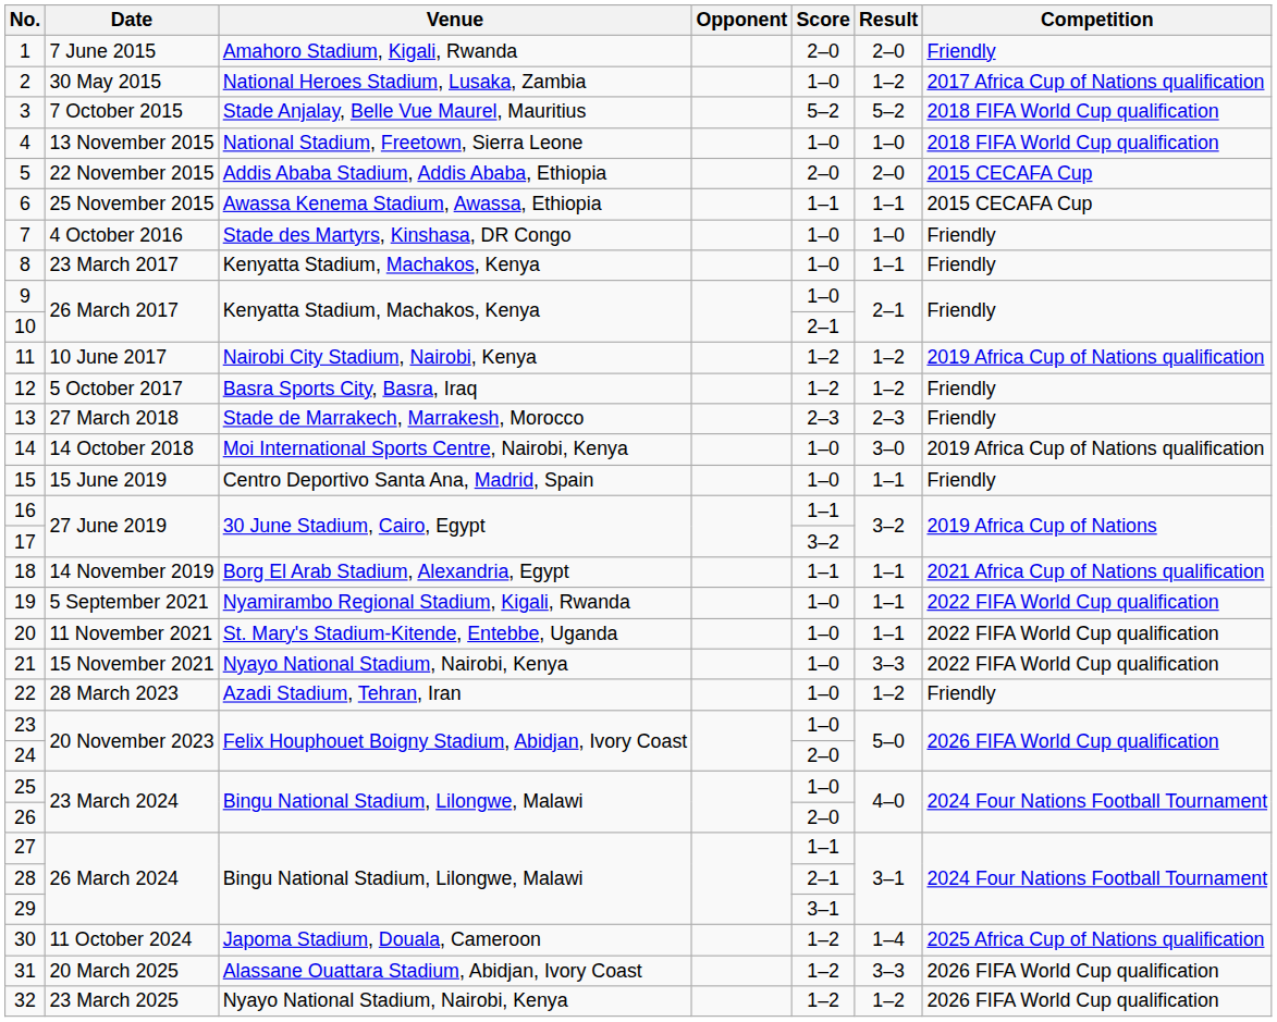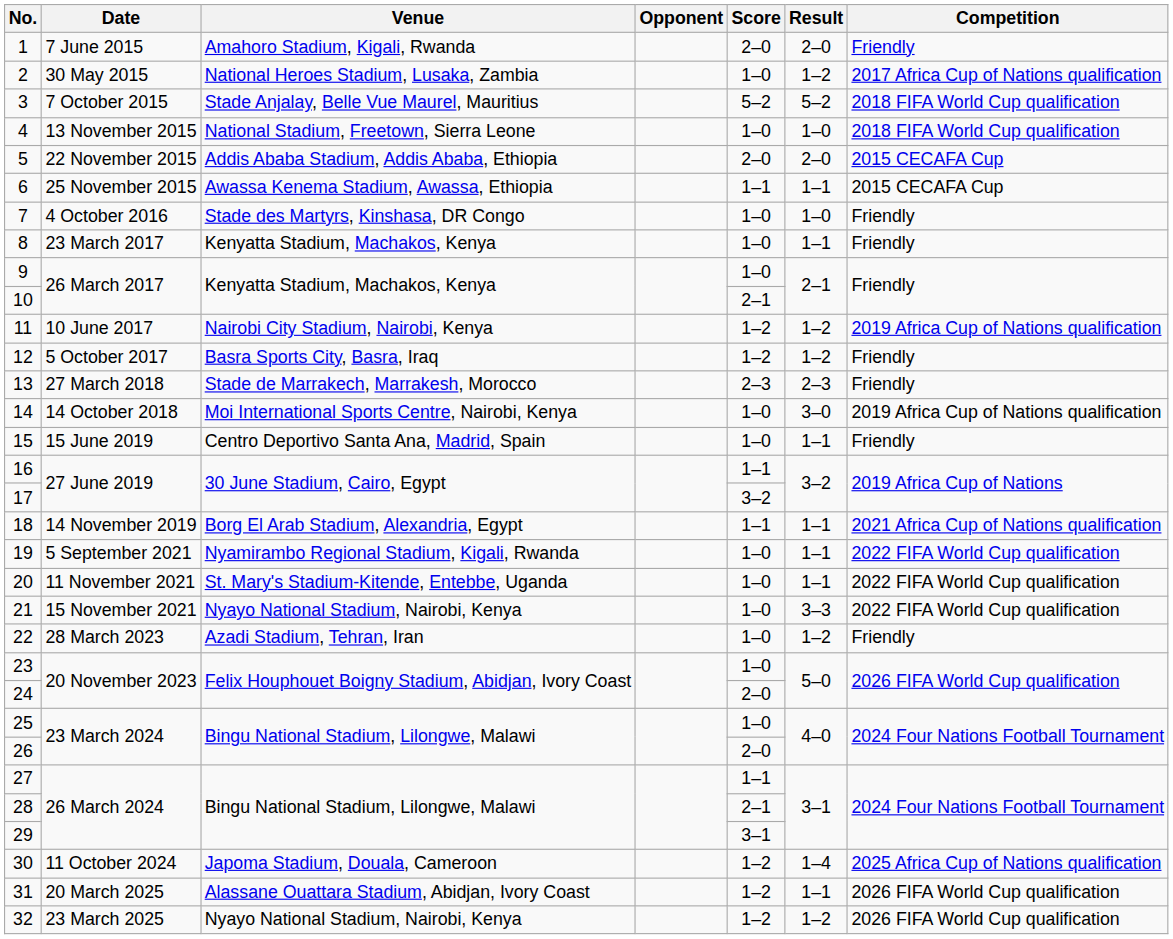 <table class="wikitable sortable">
 <tr>
 <th scope="col">No.</th>
 <th scope="col">Date</th>
 <th scope="col">Venue</th>
 <th scope="col">Opponent</th>
 <th scope="col">Score</th>
 <th scope="col">Result</th>
 <th scope="col">Competition</th>
 </tr>
 <tr>
 <td align="center">1</td>
 <td>7 June 2015</td>
 <td><a href='#'>Amahoro Stadium</a>, <a href='#'>Kigali</a>, Rwanda</td>
 <td></td>
 <td align="center">2–0</td>
 <td align="center">2–0</td>
 <td><a href='#'>Friendly</a></td>
 </tr>
 <tr>
 <td align="center">2</td>
 <td>30 May 2015</td>
 <td><a href='#'>National Heroes Stadium</a>, <a href='#'>Lusaka</a>, Zambia</td>
 <td></td>
 <td align="center">1–0</td>
 <td align="center">1–2</td>
 <td><a href='#'>2017 Africa Cup of Nations qualification</a></td>
 </tr>
 <tr>
 <td align="center">3</td>
 <td>7 October 2015</td>
 <td><a href='#'>Stade Anjalay</a>, <a href='#'>Belle Vue Maurel</a>, Mauritius</td>
 <td></td>
 <td align="center">5–2</td>
 <td align="center">5–2</td>
 <td><a href='#'>2018 FIFA World Cup qualification</a></td>
 </tr>
 <tr>
 <td align="center">4</td>
 <td>13 November 2015</td>
 <td><a href='#'>National Stadium</a>, <a href='#'>Freetown</a>, Sierra Leone</td>
 <td></td>
 <td align="center">1–0</td>
 <td align="center">1–0</td>
 <td><a href='#'>2018 FIFA World Cup qualification</a></td>
 </tr>
 <tr>
 <td align="center">5</td>
 <td>22 November 2015</td>
 <td><a href='#'>Addis Ababa Stadium</a>, <a href='#'>Addis Ababa</a>, Ethiopia</td>
 <td></td>
 <td align="center">2–0</td>
 <td align="center">2–0</td>
 <td><a href='#'>2015 CECAFA Cup</a></td>
 </tr>
 <tr>
 <td align="center">6</td>
 <td>25 November 2015</td>
 <td><a href='#'>Awassa Kenema Stadium</a>, <a href='#'>Awassa</a>, Ethiopia</td>
 <td></td>
 <td align="center">1–1</td>
 <td align="center">1–1</td>
 <td>2015 CECAFA Cup</td>
 </tr>
 <tr>
 <td align="center">7</td>
 <td>4 October 2016</td>
 <td><a href='#'>Stade des Martyrs</a>, <a href='#'>Kinshasa</a>, DR Congo</td>
 <td></td>
 <td align="center">1–0</td>
 <td align="center">1–0</td>
 <td>Friendly</td>
 </tr>
 <tr>
 <td align="center">8</td>
 <td>23 March 2017</td>
 <td>Kenyatta Stadium, <a href='#'>Machakos</a>, Kenya</td>
 <td></td>
 <td align="center">1–0</td>
 <td align="center">1–1</td>
 <td>Friendly</td>
 </tr>
 <tr>
 <td align="center">9</td>
 <td rowspan="2">26 March 2017</td>
 <td rowspan="2">Kenyatta Stadium, Machakos, Kenya</td>
 <td rowspan="2"></td>
 <td align="center">1–0</td>
 <td rowspan="2" style="text-align:center">2–1</td>
 <td rowspan="2">Friendly</td>
 </tr>
 <tr>
 <td align="center">10</td>
 <td align="center">2–1</td>
 </tr>
 <tr>
 <td align="center">11</td>
 <td>10 June 2017</td>
 <td><a href='#'>Nairobi City Stadium</a>, <a href='#'>Nairobi</a>, Kenya</td>
 <td></td>
 <td align="center">1–2</td>
 <td align="center">1–2</td>
 <td><a href='#'>2019 Africa Cup of Nations qualification</a></td>
 </tr>
 <tr>
 <td align="center">12</td>
 <td>5 October 2017</td>
 <td><a href='#'>Basra Sports City</a>, <a href='#'>Basra</a>, Iraq</td>
 <td></td>
 <td align="center">1–2</td>
 <td align="center">1–2</td>
 <td>Friendly</td>
 </tr>
 <tr>
 <td align="center">13</td>
 <td>27 March 2018</td>
 <td><a href='#'>Stade de Marrakech</a>, <a href='#'>Marrakesh</a>, Morocco</td>
 <td></td>
 <td align="center">2–3</td>
 <td align="center">2–3</td>
 <td>Friendly</td>
 </tr>
 <tr>
 <td align="center">14</td>
 <td>14 October 2018</td>
 <td><a href='#'>Moi International Sports Centre</a>, Nairobi, Kenya</td>
 <td></td>
 <td align="center">1–0</td>
 <td align="center">3–0</td>
 <td>2019 Africa Cup of Nations qualification</td>
 </tr>
 <tr>
 <td align="center">15</td>
 <td>15 June 2019</td>
 <td>Centro Deportivo Santa Ana, <a href='#'>Madrid</a>, Spain</td>
 <td></td>
 <td align="center">1–0</td>
 <td align="center">1–1</td>
 <td>Friendly</td>
 </tr>
 <tr>
 <td align="center">16</td>
 <td rowspan="2">27 June 2019</td>
 <td rowspan="2"><a href='#'>30 June Stadium</a>, <a href='#'>Cairo</a>, Egypt</td>
 <td rowspan="2"></td>
 <td align="center">1–1</td>
 <td rowspan="2" style="text-align:center">3–2</td>
 <td rowspan="2"><a href='#'>2019 Africa Cup of Nations</a></td>
 </tr>
 <tr>
 <td align="center">17</td>
 <td align="center">3–2</td>
 </tr>
 <tr>
 <td align="center">18</td>
 <td>14 November 2019</td>
 <td><a href='#'>Borg El Arab Stadium</a>, <a href='#'>Alexandria</a>, Egypt</td>
 <td></td>
 <td align="center">1–1</td>
 <td align="center">1–1</td>
 <td><a href='#'>2021 Africa Cup of Nations qualification</a></td>
 </tr>
 <tr>
 <td align="center">19</td>
 <td>5 September 2021</td>
 <td><a href='#'>Nyamirambo Regional Stadium</a>, <a href='#'>Kigali</a>, Rwanda</td>
 <td></td>
 <td align="center">1–0</td>
 <td align="center">1–1</td>
 <td><a href='#'>2022 FIFA World Cup qualification</a></td>
 </tr>
 <tr>
 <td align="center">20</td>
 <td>11 November 2021</td>
 <td><a href='#'>St. Mary's Stadium-Kitende</a>, <a href='#'>Entebbe</a>, Uganda</td>
 <td></td>
 <td align="center">1–0</td>
 <td align="center">1–1</td>
 <td>2022 FIFA World Cup qualification</td>
 </tr>
 <tr>
 <td align="center">21</td>
 <td>15 November 2021</td>
 <td><a href='#'>Nyayo National Stadium</a>, Nairobi, Kenya</td>
 <td></td>
 <td align="center">1–0</td>
 <td align="center">3–3</td>
 <td>2022 FIFA World Cup qualification</td>
 </tr>
 <tr>
 <td align="center">22</td>
 <td>28 March 2023</td>
 <td><a href='#'>Azadi Stadium</a>, <a href='#'>Tehran</a>, Iran</td>
 <td></td>
 <td align="center">1–0</td>
 <td align="center">1–2</td>
 <td>Friendly</td>
 </tr>
 <tr>
 <td align="center">23</td>
 <td rowspan=2>20 November 2023</td>
 <td rowspan=2><a href='#'>Felix Houphouet Boigny Stadium</a>, <a href='#'>Abidjan</a>, Ivory Coast</td>
 <td rowspan=2></td>
 <td align="center">1–0</td>
 <td rowspan=2 align="center">5–0</td>
 <td rowspan=2><a href='#'>2026 FIFA World Cup qualification</a></td>
 </tr>
 <tr>
 <td align="center">24</td>
 <td align="center">2–0</td>
 </tr>
 <tr>
 <td align="center">25</td>
 <td rowspan="2">23 March 2024</td>
 <td rowspan="2"><a href='#'>Bingu National Stadium</a>, <a href='#'>Lilongwe</a>, Malawi</td>
 <td rowspan="2"></td>
 <td align="center">1–0</td>
 <td rowspan="2" style="text-align:center">4–0</td>
 <td rowspan="2"><a href='#'>2024 Four Nations Football Tournament</a></td>
 </tr>
 <tr>
 <td align="center">26</td>
 <td align="center">2–0</td>
 </tr>
 <tr>
 <td align="center">27</td>
 <td rowspan="3">26 March 2024</td>
 <td rowspan="3">Bingu National Stadium, Lilongwe, Malawi</td>
 <td rowspan="3"></td>
 <td align="center">1–1</td>
 <td rowspan="3" style="text-align:center">3–1</td>
 <td rowspan="3"><a href='#'>2024 Four Nations Football Tournament</a></td>
 </tr>
 <tr>
 <td align="center">28</td>
 <td align="center">2–1</td>
 </tr>
 <tr>
 <td align="center">29</td>
 <td align="center">3–1</td>
 </tr>
 <tr>
 <td align="center">30</td>
 <td>11 October 2024</td>
 <td><a href='#'>Japoma Stadium</a>, <a href='#'>Douala</a>, Cameroon</td>
 <td></td>
 <td align="center">1–2</td>
 <td align="center">1–4</td>
 <td><a href='#'>2025 Africa Cup of Nations qualification</a></td>
 </tr>
 <tr>
 <td align="center">31</td>
 <td>20 March 2025</td>
 <td><a href='#'>Alassane Ouattara Stadium</a>, Abidjan, Ivory Coast</td>
 <td></td>
 <td align="center">1–2</td>
-<td align="center">3–3</td>
+<td align="center">1–1</td>
 <td>2026 FIFA World Cup qualification</td>
 </tr>
 <tr>
 <td align="center">32</td>
 <td>23 March 2025</td>
 <td>Nyayo National Stadium, Nairobi, Kenya</td>
 <td></td>
 <td align="center">1–2</td>
 <td align="center">1–2</td>
 <td>2026 FIFA World Cup qualification</td>
 </tr>
 </table>
